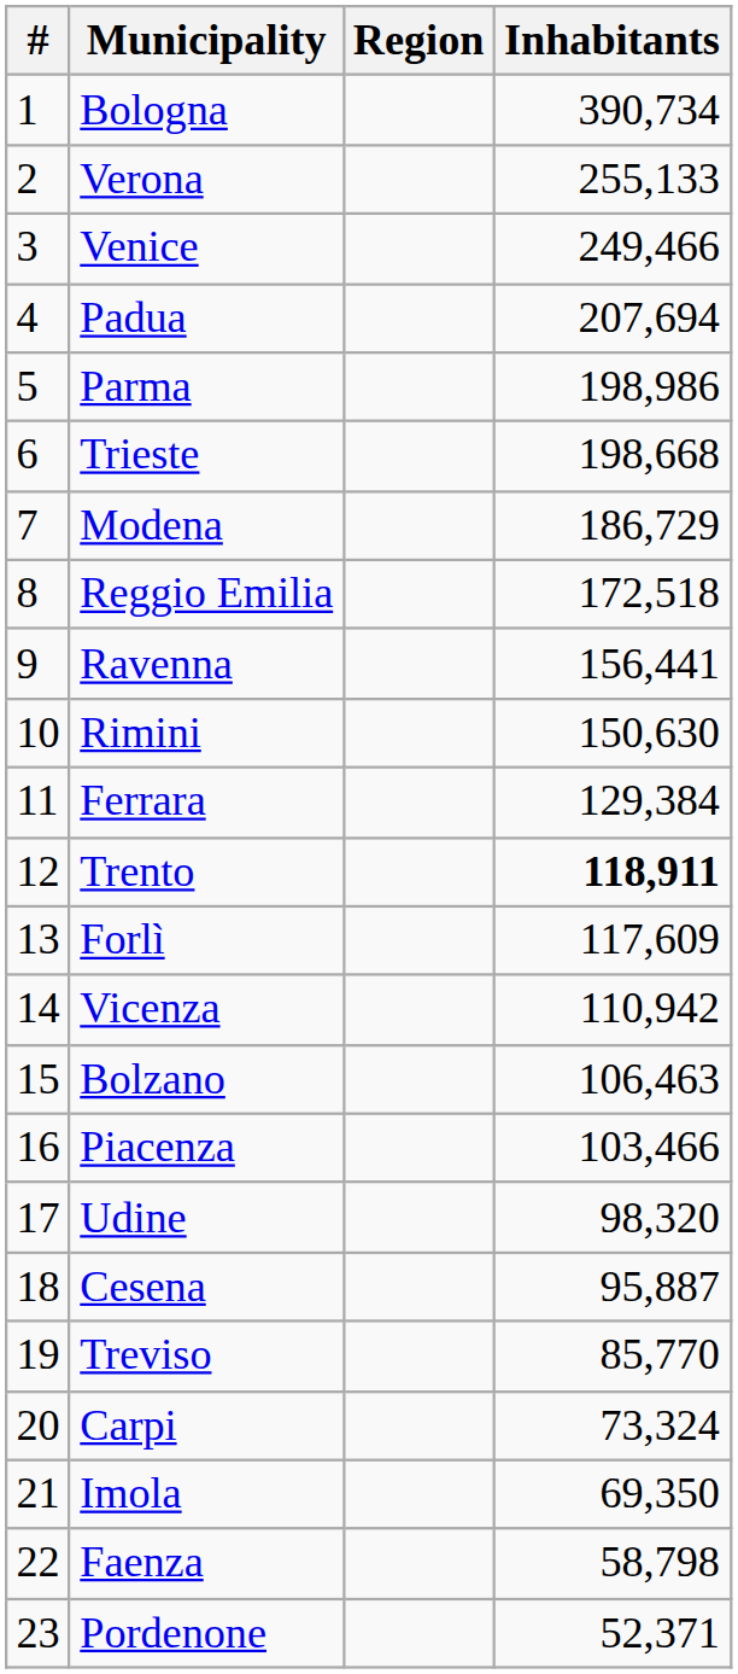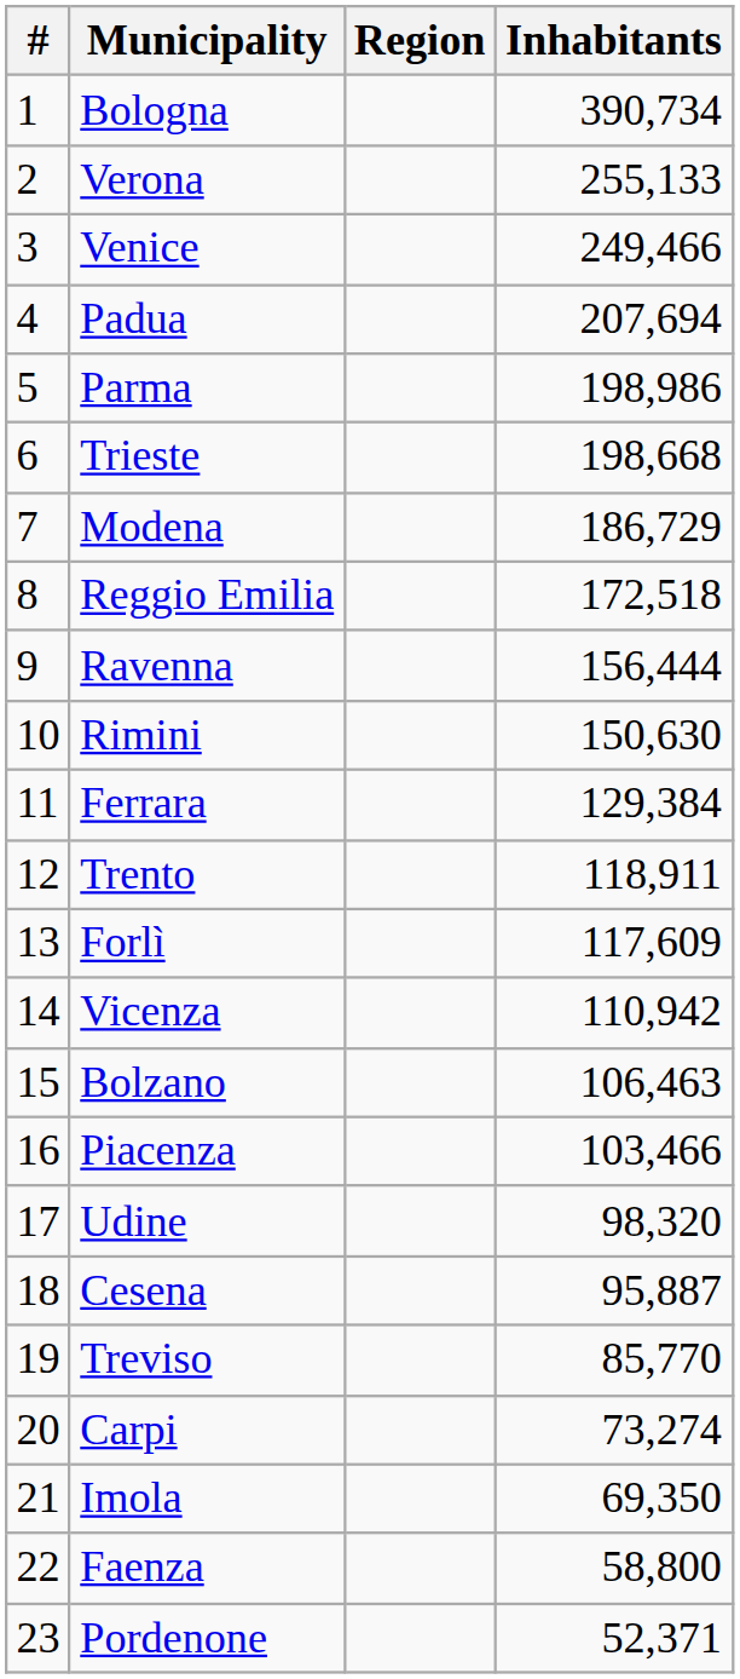 <table class="wikitable sortable">
 <tr>
 <th>#</th>
 <th>Municipality</th>
 <th>Region</th>
 <th>Inhabitants</th>
 </tr>
 <tr>
 <td>1</td>
 <td><a href='#'>Bologna</a></td>
 <td></td>
 <td align=right>390,734</td>
 </tr>
 <tr>
 <td>2</td>
 <td><a href='#'>Verona</a></td>
 <td></td>
 <td align=right>255,133</td>
 </tr>
 <tr>
 <td>3</td>
 <td><a href='#'>Venice</a></td>
 <td></td>
 <td align=right>249,466</td>
 </tr>
 <tr>
 <td>4</td>
 <td><a href='#'>Padua</a></td>
 <td></td>
 <td align=right>207,694</td>
 </tr>
 <tr>
 <td>5</td>
 <td><a href='#'>Parma</a></td>
 <td></td>
 <td align="right">198,986</td>
 </tr>
 <tr>
 <td>6</td>
 <td><a href='#'>Trieste</a></td>
 <td></td>
 <td align="right">198,668</td>
 </tr>
 <tr>
 <td>7</td>
 <td><a href='#'>Modena</a></td>
 <td></td>
 <td align=right>186,729</td>
 </tr>
 <tr>
 <td>8</td>
 <td><a href='#'>Reggio Emilia</a></td>
 <td></td>
 <td align=right>172,518</td>
 </tr>
 <tr>
 <td>9</td>
 <td><a href='#'>Ravenna</a></td>
 <td></td>
-<td align=right>156,441</td>
+<td align=right>156,444</td>
 </tr>
 <tr>
 <td>10</td>
 <td><a href='#'>Rimini</a></td>
 <td></td>
 <td align=right>150,630</td>
 </tr>
 <tr>
 <td>11</td>
 <td><a href='#'>Ferrara</a></td>
 <td></td>
 <td align=right>129,384</td>
 </tr>
 <tr>
 <td>12</td>
 <td><a href='#'>Trento</a></td>
 <td></td>
-<td align=right><strong>118,911</strong></td>
+<td align=right>118,911</td>
 </tr>
 <tr>
 <td>13</td>
 <td><a href='#'>Forlì</a></td>
 <td></td>
 <td align=right>117,609</td>
 </tr>
 <tr>
 <td>14</td>
 <td><a href='#'>Vicenza</a></td>
 <td></td>
 <td align=right>110,942</td>
 </tr>
 <tr>
 <td>15</td>
 <td><a href='#'>Bolzano</a></td>
 <td></td>
 <td align=right>106,463</td>
 </tr>
 <tr>
 <td>16</td>
 <td><a href='#'>Piacenza</a></td>
 <td></td>
 <td align=right>103,466</td>
 </tr>
 <tr>
 <td>17</td>
 <td><a href='#'>Udine</a></td>
 <td></td>
 <td align=right>98,320</td>
 </tr>
 <tr>
 <td>18</td>
 <td><a href='#'>Cesena</a></td>
 <td></td>
 <td align=right>95,887</td>
 </tr>
 <tr>
 <td>19</td>
 <td><a href='#'>Treviso</a></td>
 <td></td>
 <td align=right>85,770</td>
 </tr>
 <tr>
 <td>20</td>
 <td><a href='#'>Carpi</a></td>
 <td></td>
-<td align=right>73,324</td>
+<td align=right>73,274</td>
 </tr>
 <tr>
 <td>21</td>
 <td><a href='#'>Imola</a></td>
 <td></td>
 <td align=right>69,350</td>
 </tr>
 <tr>
 <td>22</td>
 <td><a href='#'>Faenza</a></td>
 <td></td>
-<td align=right>58,798</td>
+<td align=right>58,800</td>
 </tr>
 <tr>
 <td>23</td>
 <td><a href='#'>Pordenone</a></td>
 <td></td>
 <td align=right>52,371</td>
 </tr>
 </table>
